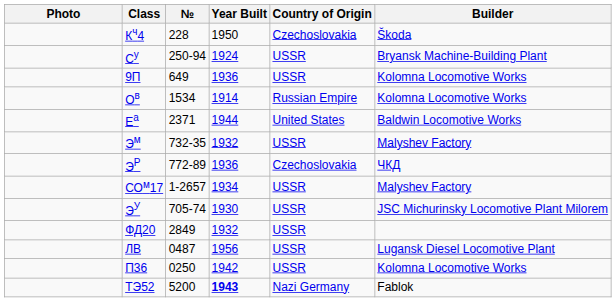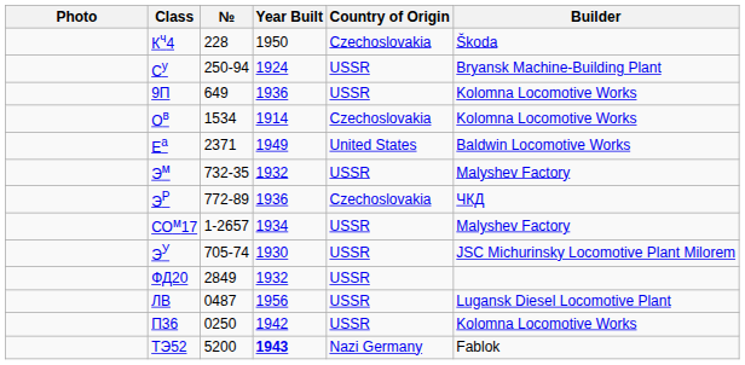 <table class="wikitable  wide">
 <tr>
 <th width=150px class="unsortable">Photo</th>
 <th>Class</th>
 <th>№</th>
 <th>Year Built</th>
 <th>Country of Origin</th>
 <th>Builder</th>
 </tr>
 <tr>
 <td></td>
 <td><a href='#'>К<sup>ч</sup>4</a></td>
 <td>228</td>
 <td>1950</td>
 <td><a href='#'>Czechoslovakia</a></td>
 <td><a href='#'>Škoda</a></td>
 </tr>
 <tr>
 <td></td>
 <td><a href='#'>С<sup>у</sup></a></td>
 <td>250-94</td>
 <td><a href='#'>1924</a></td>
 <td><a href='#'>USSR</a></td>
 <td><a href='#'>Bryansk Machine-Building Plant</a></td>
 </tr>
 <tr>
 <td></td>
 <td><a href='#'>9П</a></td>
 <td>649</td>
 <td><a href='#'>1936</a></td>
 <td><a href='#'>USSR</a></td>
 <td><a href='#'>Kolomna Locomotive Works</a></td>
 </tr>
 <tr>
 <td></td>
 <td><a href='#'>О<sup>в</sup></a></td>
 <td>1534</td>
 <td><a href='#'>1914</a></td>
-<td><a href='#'>Russian Empire</a></td>
+<td><a href='#'>Czechoslovakia</a></td>
 <td><a href='#'>Kolomna Locomotive Works</a></td>
 </tr>
 <tr>
 <td></td>
 <td><a href='#'>Е<sup>а</sup></a></td>
 <td>2371</td>
-<td><a href='#'>1944</a></td>
+<td><a href='#'>1949</a></td>
 <td><a href='#'>United States</a></td>
 <td><a href='#'>Baldwin Locomotive Works</a></td>
 </tr>
 <tr>
 <td></td>
 <td><a href='#'>Э<sup>м</sup></a></td>
 <td>732-35</td>
 <td><a href='#'>1932</a></td>
 <td><a href='#'>USSR</a></td>
 <td><a href='#'>Malyshev Factory</a></td>
 </tr>
 <tr>
 <td></td>
 <td><a href='#'>Э<sup>Р</sup></a></td>
 <td>772-89</td>
 <td><a href='#'>1936</a></td>
 <td><a href='#'>Czechoslovakia</a></td>
 <td><a href='#'>ЧКД</a></td>
 </tr>
 <tr>
 <td></td>
 <td><a href='#'>СО<sup>м</sup>17</a></td>
 <td>1-2657</td>
 <td><a href='#'>1934</a></td>
 <td><a href='#'>USSR</a></td>
 <td><a href='#'>Malyshev Factory</a></td>
 </tr>
 <tr>
 <td></td>
 <td><a href='#'>Э<sup>У</sup></a></td>
 <td>705-74</td>
 <td><a href='#'>1930</a></td>
 <td><a href='#'>USSR</a></td>
 <td><a href='#'>JSC Michurinsky Locomotive Plant Milorem</a></td>
 </tr>
 <tr>
 <td></td>
 <td><a href='#'>ФД20</a></td>
 <td>2849</td>
 <td><a href='#'>1932</a></td>
 <td><a href='#'>USSR</a></td>
 <td></td>
 </tr>
 <tr>
 <td></td>
 <td><a href='#'>ЛВ</a></td>
 <td>0487</td>
 <td><a href='#'>1956</a></td>
 <td><a href='#'>USSR</a></td>
 <td><a href='#'>Lugansk Diesel Locomotive Plant</a></td>
 </tr>
 <tr>
 <td></td>
 <td><a href='#'>П36</a></td>
 <td>0250</td>
 <td><a href='#'>1942</a></td>
 <td><a href='#'>USSR</a></td>
 <td><a href='#'>Kolomna Locomotive Works</a></td>
 </tr>
 <tr>
 <td></td>
 <td><a href='#'>ТЭ52</a></td>
 <td>5200</td>
 <td><strong><a href='#'>1943</a></strong></td>
 <td><a href='#'>Nazi Germany</a></td>
 <td>Fablok</td>
 </tr>
 </table>
